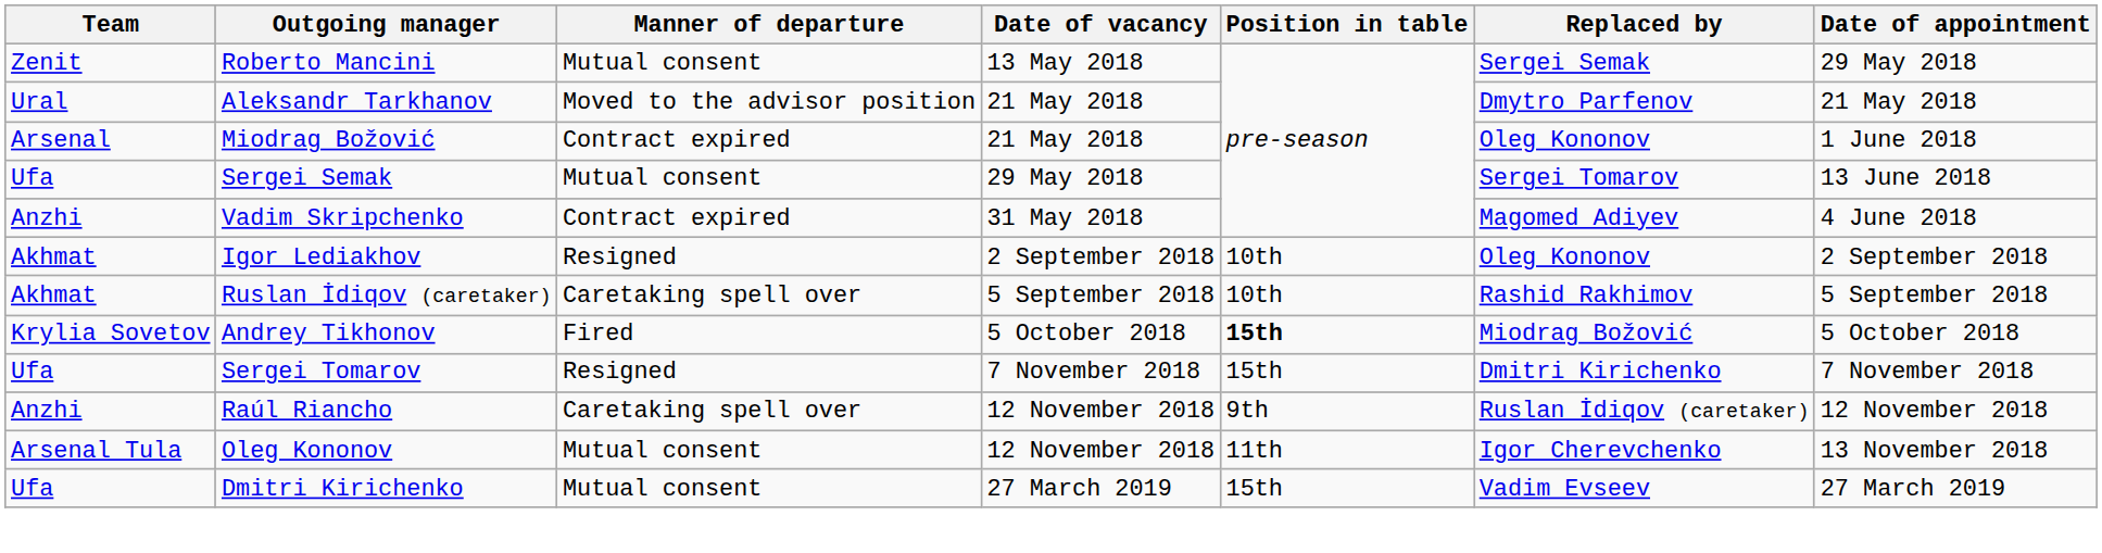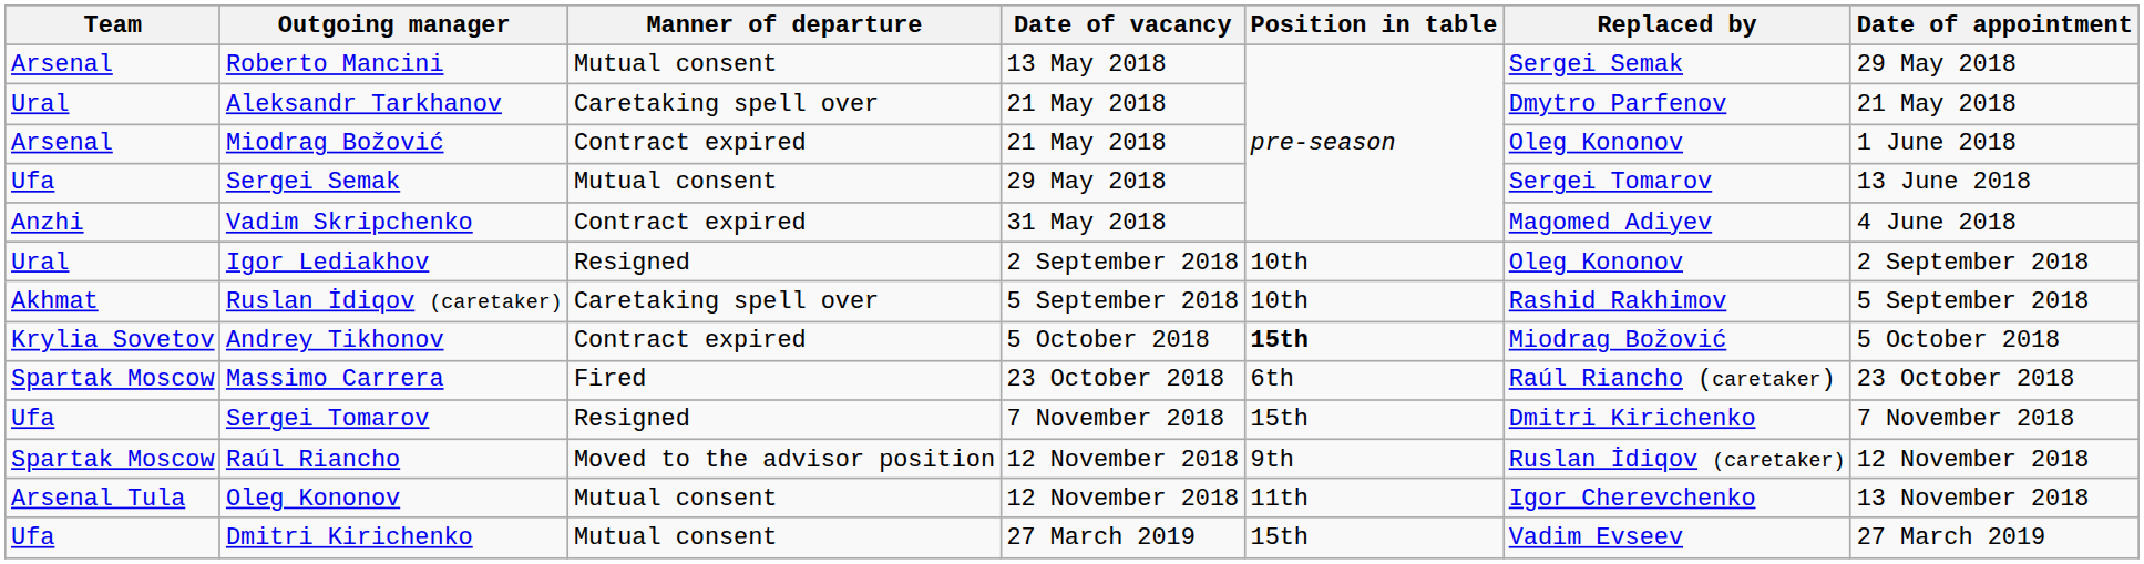 <table class="wikitable">
 <tr>
 <th>Team</th>
 <th>Outgoing manager</th>
 <th>Manner of departure</th>
 <th>Date of vacancy</th>
 <th>Position in table</th>
 <th>Replaced by</th>
 <th>Date of appointment</th>
 </tr>
 <tr>
-<td><a href='#'>Zenit</a></td>
+<td><a href='#'>Arsenal</a></td>
 <td> <a href='#'>Roberto Mancini</a></td>
 <td>Mutual consent</td>
 <td>13 May 2018</td>
 <td rowspan="5"><em>pre-season</em></td>
 <td> <a href='#'>Sergei Semak</a></td>
 <td>29 May 2018</td>
 </tr>
 <tr>
 <td><a href='#'>Ural</a></td>
 <td> <a href='#'>Aleksandr Tarkhanov</a></td>
-<td>Moved to the advisor position</td>
+<td>Caretaking spell over</td>
 <td>21 May 2018</td>
 <td> <a href='#'>Dmytro Parfenov</a></td>
 <td>21 May 2018</td>
 </tr>
 <tr>
 <td><a href='#'>Arsenal</a></td>
 <td> <a href='#'>Miodrag Božović</a></td>
 <td>Contract expired</td>
 <td>21 May 2018</td>
 <td> <a href='#'>Oleg Kononov</a></td>
 <td>1 June 2018</td>
 </tr>
 <tr>
 <td><a href='#'>Ufa</a></td>
 <td> <a href='#'>Sergei Semak</a></td>
 <td>Mutual consent</td>
 <td>29 May 2018</td>
 <td> <a href='#'>Sergei Tomarov</a></td>
 <td>13 June 2018</td>
 </tr>
 <tr>
 <td><a href='#'>Anzhi</a></td>
 <td> <a href='#'>Vadim Skripchenko</a></td>
 <td>Contract expired</td>
 <td>31 May 2018</td>
 <td> <a href='#'>Magomed Adiyev</a></td>
 <td>4 June 2018</td>
 </tr>
 <tr>
-<td><a href='#'>Akhmat</a></td>
+<td><a href='#'>Ural</a></td>
 <td> <a href='#'>Igor Lediakhov</a></td>
 <td>Resigned</td>
 <td>2 September 2018</td>
 <td>10th</td>
 <td> <a href='#'>Oleg Kononov</a></td>
 <td>2 September 2018</td>
 </tr>
 <tr>
 <td><a href='#'>Akhmat</a></td>
 <td> <a href='#'>Ruslan İdiqov</a> <small>(caretaker)</small></td>
 <td>Caretaking spell over</td>
 <td>5 September 2018</td>
 <td>10th</td>
 <td> <a href='#'>Rashid Rakhimov</a></td>
 <td>5 September 2018</td>
 </tr>
 <tr>
 <td><a href='#'>Krylia Sovetov</a></td>
 <td> <a href='#'>Andrey Tikhonov</a></td>
-<td>Fired</td>
+<td>Contract expired</td>
 <td>5 October 2018</td>
 <td><strong>15th</strong></td>
 <td> <a href='#'>Miodrag Božović</a></td>
 <td>5 October 2018</td>
+</tr>
+<tr>
+<td><a href='#'>Spartak Moscow</a></td>
+<td> <a href='#'>Massimo Carrera</a></td>
+<td>Fired</td>
+<td>23 October 2018</td>
+<td>6th</td>
+<td> <a href='#'>Raúl Riancho</a> (<small>caretaker</small>)</td>
+<td>23 October 2018</td>
 </tr>
 <tr>
 <td><a href='#'>Ufa</a></td>
 <td> <a href='#'>Sergei Tomarov</a></td>
 <td>Resigned</td>
 <td>7 November 2018</td>
 <td>15th</td>
 <td> <a href='#'>Dmitri Kirichenko</a></td>
 <td>7 November 2018</td>
 </tr>
 <tr>
-<td><a href='#'>Anzhi</a></td>
+<td><a href='#'>Spartak Moscow</a></td>
 <td> <a href='#'>Raúl Riancho</a></td>
-<td>Caretaking spell over</td>
+<td>Moved to the advisor position</td>
 <td>12 November 2018</td>
 <td>9th</td>
 <td> <a href='#'>Ruslan İdiqov</a> <small>(caretaker)</small></td>
 <td>12 November 2018</td>
 </tr>
 <tr>
 <td><a href='#'>Arsenal Tula</a></td>
 <td> <a href='#'>Oleg Kononov</a></td>
 <td>Mutual consent</td>
 <td>12 November 2018</td>
 <td>11th</td>
 <td> <a href='#'>Igor Cherevchenko</a></td>
 <td>13 November 2018</td>
 </tr>
 <tr>
 <td><a href='#'>Ufa</a></td>
 <td> <a href='#'>Dmitri Kirichenko</a></td>
 <td>Mutual consent</td>
 <td>27 March 2019</td>
 <td>15th</td>
 <td> <a href='#'>Vadim Evseev</a></td>
 <td>27 March 2019</td>
 </tr>
 </table>
